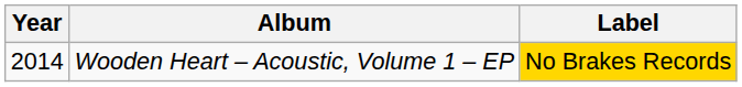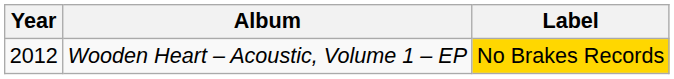 <table class="wikitable" style="text-align:center;">
 <tr>
 <th>Year</th>
 <th>Album</th>
 <th>Label</th>
 </tr>
 <tr>
-<td>2014</td>
+<td>2012</td>
 <td style="text-align:left;"><em>Wooden Heart – Acoustic, Volume 1 – EP</em></td>
 <td style="background: gold;">No Brakes Records</td>
 </tr>
 </table>
